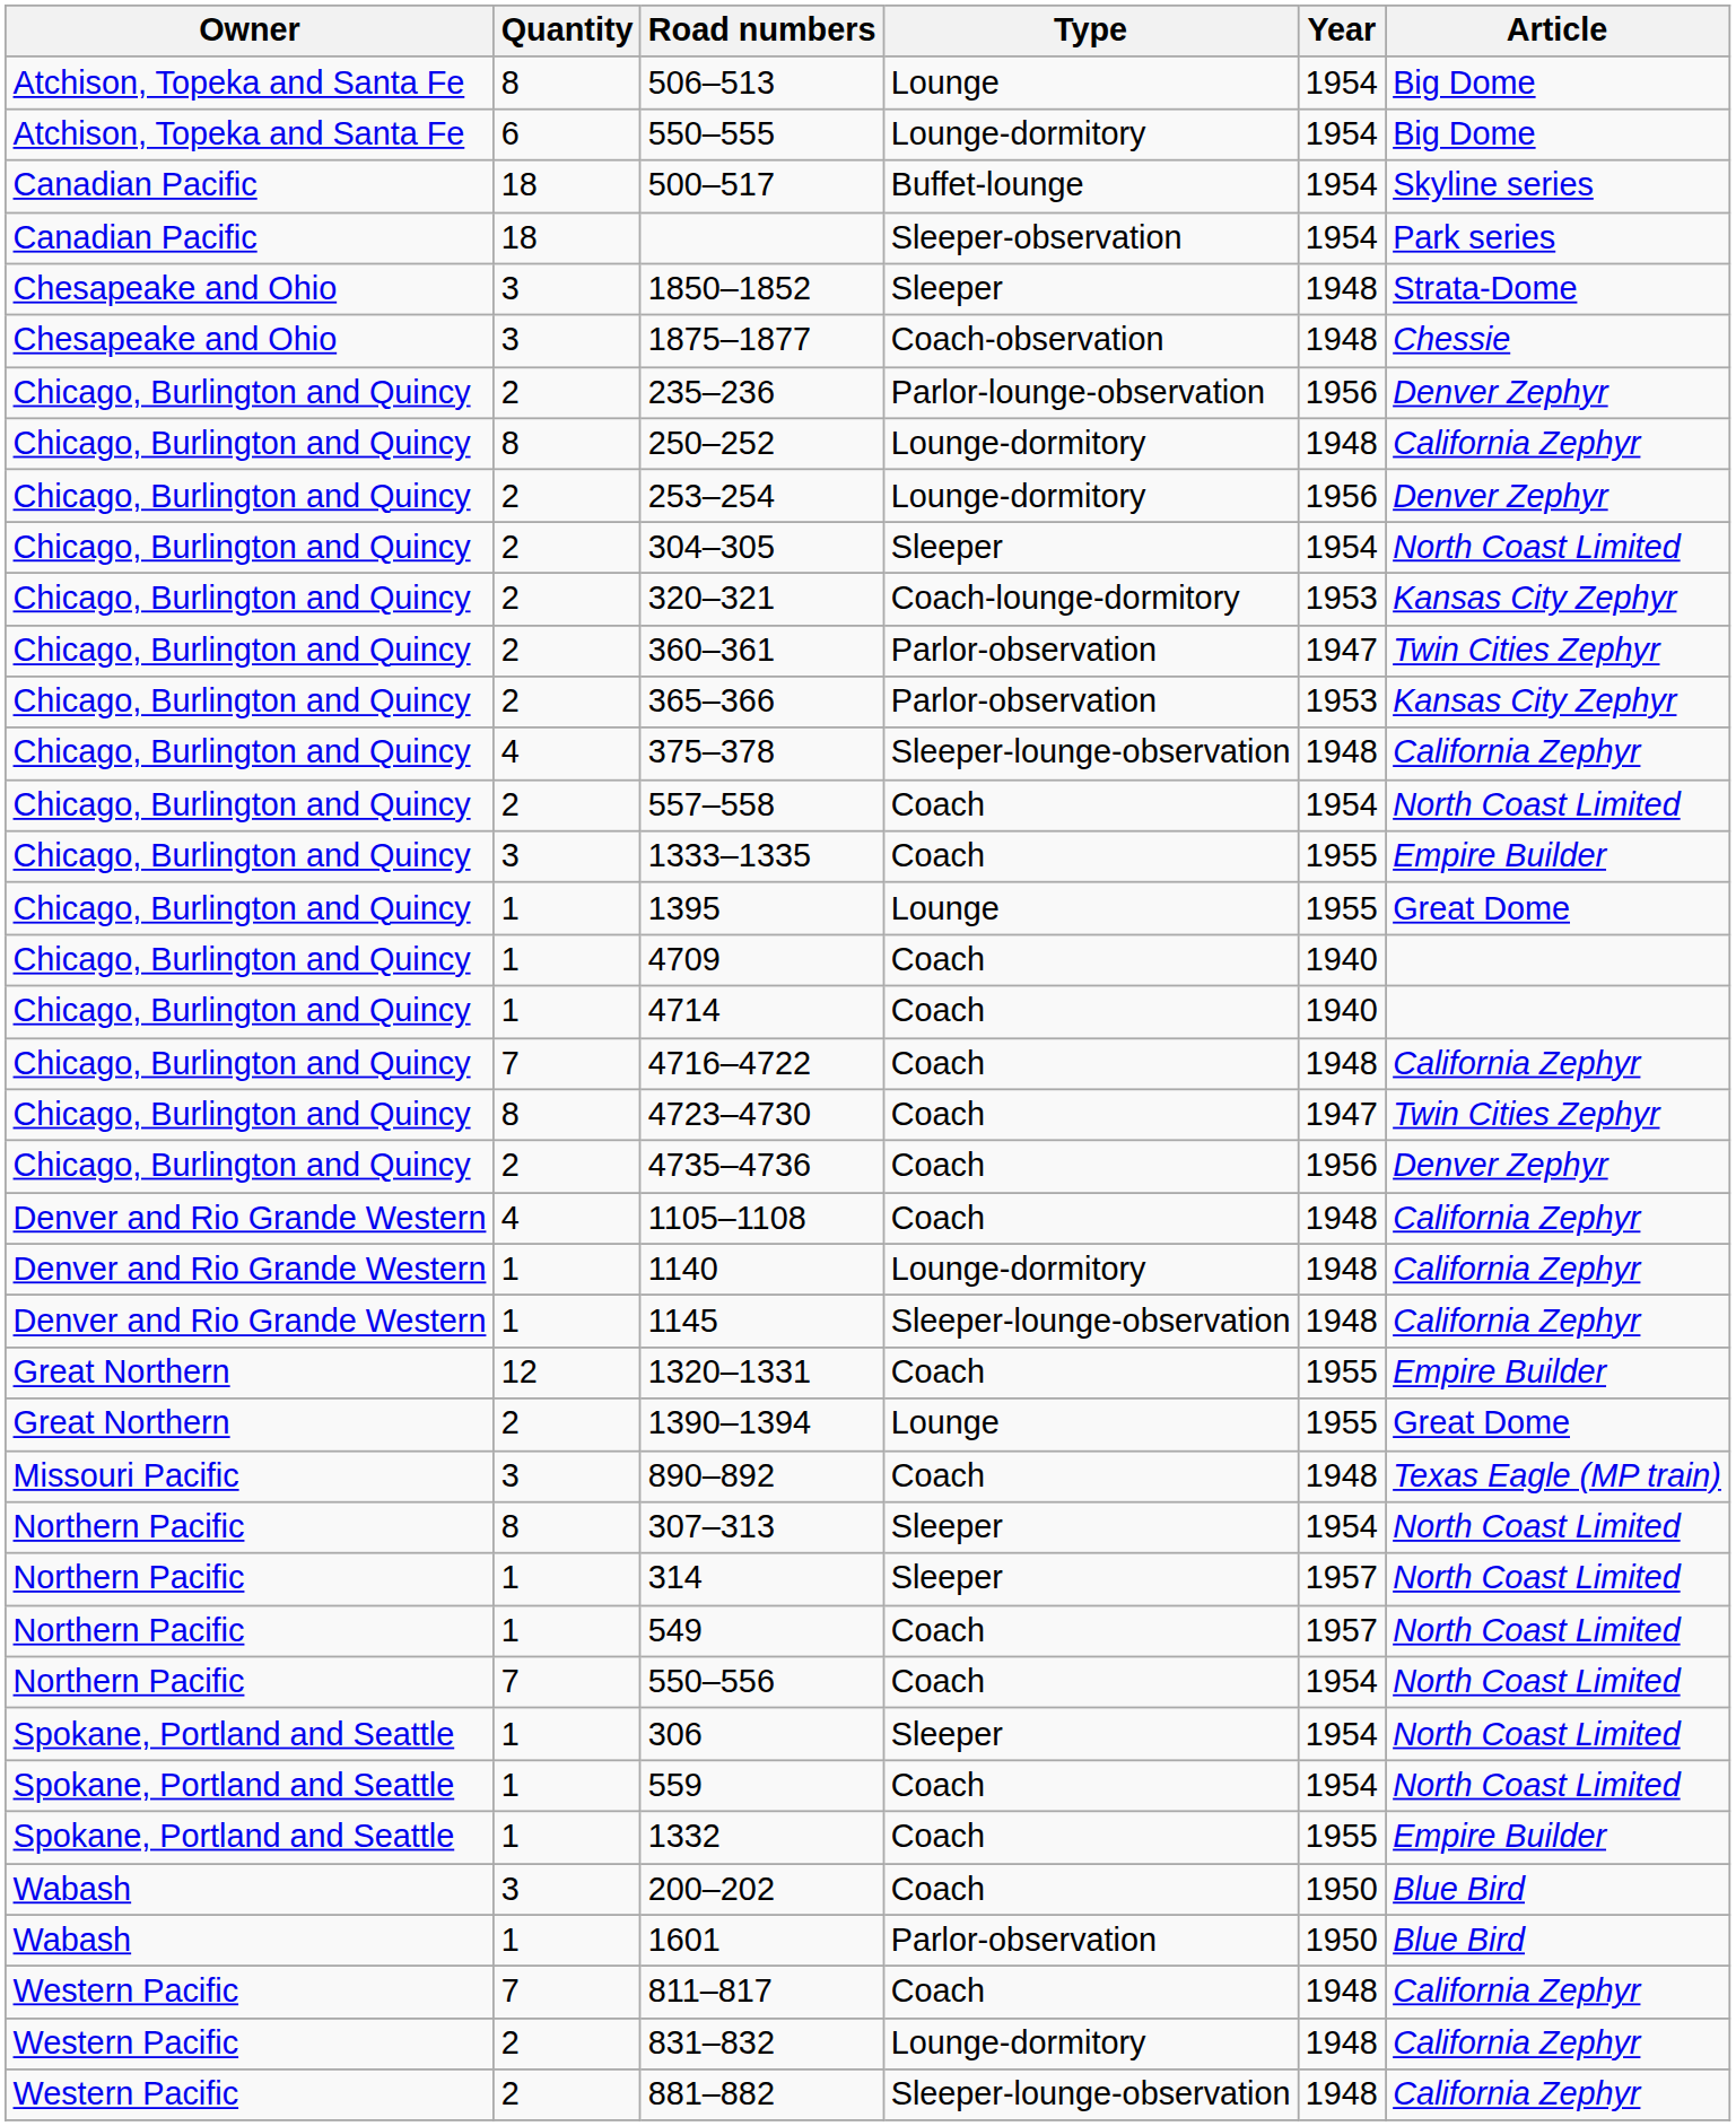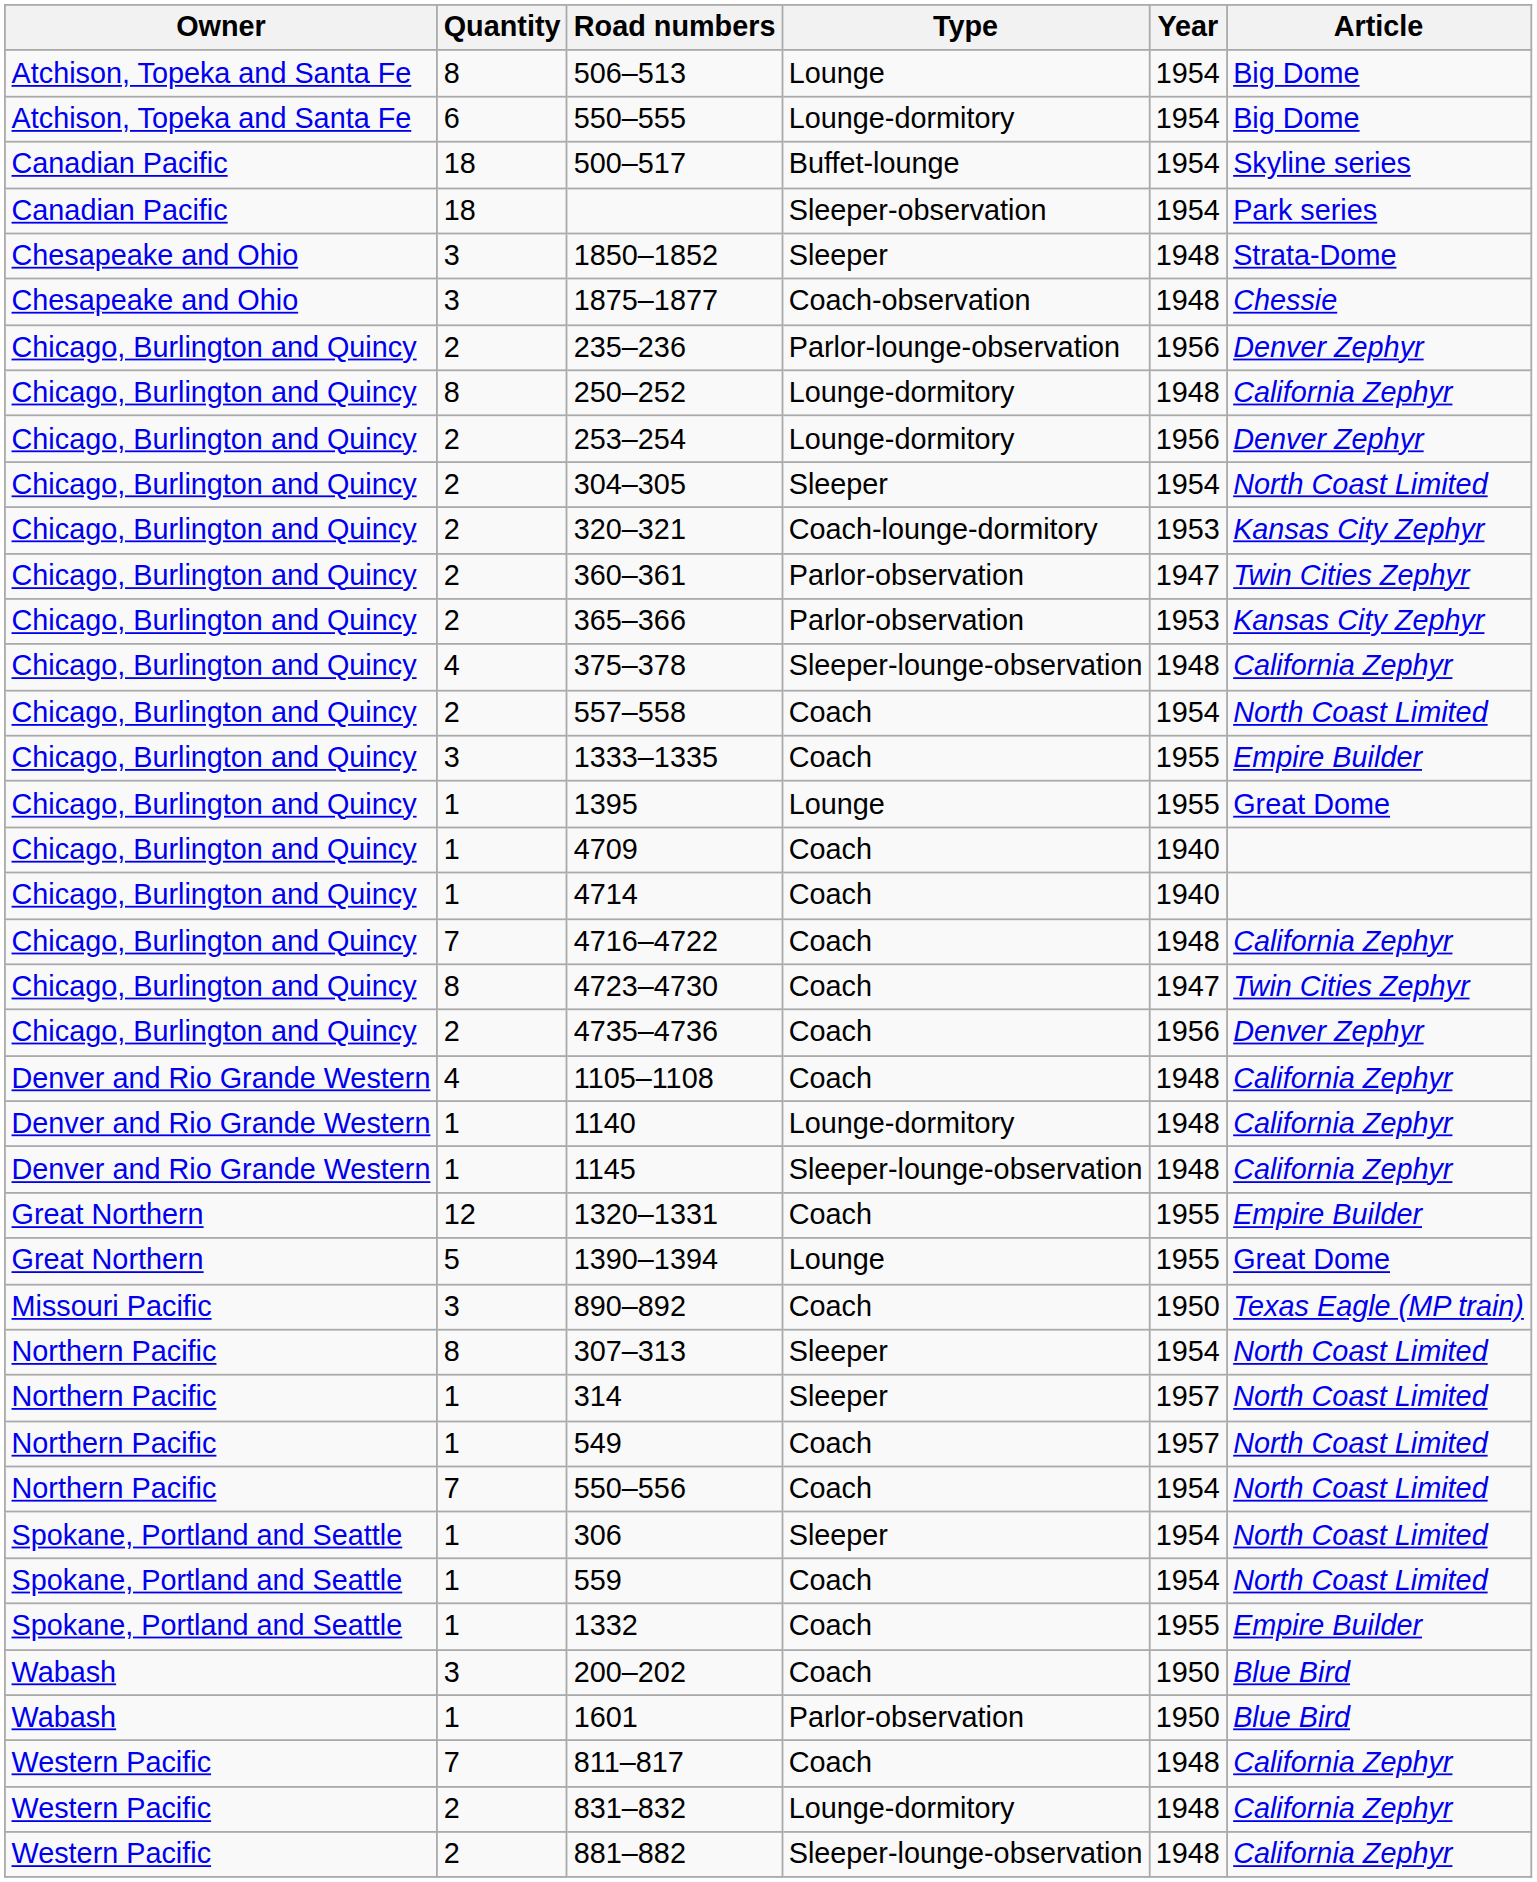 <table class="wikitable sortable">
 <tr>
 <th>Owner</th>
 <th>Quantity</th>
 <th>Road numbers</th>
 <th>Type</th>
 <th>Year</th>
 <th>Article</th>
 </tr>
 <tr>
 <td><a href='#'>Atchison, Topeka and Santa Fe</a></td>
 <td>8</td>
 <td>506–513</td>
 <td>Lounge</td>
 <td>1954</td>
 <td><a href='#'>Big Dome</a></td>
 </tr>
 <tr>
 <td><a href='#'>Atchison, Topeka and Santa Fe</a></td>
 <td>6</td>
 <td>550–555</td>
 <td>Lounge-dormitory</td>
 <td>1954</td>
 <td><a href='#'>Big Dome</a></td>
 </tr>
 <tr>
 <td><a href='#'>Canadian Pacific</a></td>
 <td>18</td>
 <td>500–517</td>
 <td>Buffet-lounge</td>
 <td>1954</td>
 <td><a href='#'>Skyline series</a></td>
 </tr>
 <tr>
 <td><a href='#'>Canadian Pacific</a></td>
 <td>18</td>
 <td></td>
 <td>Sleeper-observation</td>
 <td>1954</td>
 <td><a href='#'>Park series</a></td>
 </tr>
 <tr>
 <td><a href='#'>Chesapeake and Ohio</a></td>
 <td>3</td>
 <td>1850–1852</td>
 <td>Sleeper</td>
 <td>1948</td>
 <td><a href='#'>Strata-Dome</a></td>
 </tr>
 <tr>
 <td><a href='#'>Chesapeake and Ohio</a></td>
 <td>3</td>
 <td>1875–1877</td>
 <td>Coach-observation</td>
 <td>1948</td>
 <td><a href='#'><em>Chessie</em></a></td>
 </tr>
 <tr>
 <td><a href='#'>Chicago, Burlington and Quincy</a></td>
 <td>2</td>
 <td>235–236</td>
 <td>Parlor-lounge-observation</td>
 <td>1956</td>
 <td><em><a href='#'>Denver Zephyr</a></em></td>
 </tr>
 <tr>
 <td><a href='#'>Chicago, Burlington and Quincy</a></td>
 <td>8</td>
 <td>250–252</td>
 <td>Lounge-dormitory</td>
 <td>1948</td>
 <td><em><a href='#'>California Zephyr</a></em></td>
 </tr>
 <tr>
 <td><a href='#'>Chicago, Burlington and Quincy</a></td>
 <td>2</td>
 <td>253–254</td>
 <td>Lounge-dormitory</td>
 <td>1956</td>
 <td><em><a href='#'>Denver Zephyr</a></em></td>
 </tr>
 <tr>
 <td><a href='#'>Chicago, Burlington and Quincy</a></td>
 <td>2</td>
 <td>304–305</td>
 <td>Sleeper</td>
 <td>1954</td>
 <td><em><a href='#'>North Coast Limited</a></em></td>
 </tr>
 <tr>
 <td><a href='#'>Chicago, Burlington and Quincy</a></td>
 <td>2</td>
 <td>320–321</td>
 <td>Coach-lounge-dormitory</td>
 <td>1953</td>
 <td><em><a href='#'>Kansas City Zephyr</a></em></td>
 </tr>
 <tr>
 <td><a href='#'>Chicago, Burlington and Quincy</a></td>
 <td>2</td>
 <td>360–361</td>
 <td>Parlor-observation</td>
 <td>1947</td>
 <td><em><a href='#'>Twin Cities Zephyr</a></em></td>
 </tr>
 <tr>
 <td><a href='#'>Chicago, Burlington and Quincy</a></td>
 <td>2</td>
 <td>365–366</td>
 <td>Parlor-observation</td>
 <td>1953</td>
 <td><em><a href='#'>Kansas City Zephyr</a></em></td>
 </tr>
 <tr>
 <td><a href='#'>Chicago, Burlington and Quincy</a></td>
 <td>4</td>
 <td>375–378</td>
 <td>Sleeper-lounge-observation</td>
 <td>1948</td>
 <td><em><a href='#'>California Zephyr</a></em></td>
 </tr>
 <tr>
 <td><a href='#'>Chicago, Burlington and Quincy</a></td>
 <td>2</td>
 <td>557–558</td>
 <td>Coach</td>
 <td>1954</td>
 <td><em><a href='#'>North Coast Limited</a></em></td>
 </tr>
 <tr>
 <td><a href='#'>Chicago, Burlington and Quincy</a></td>
 <td>3</td>
 <td>1333–1335</td>
 <td>Coach</td>
 <td>1955</td>
 <td><em><a href='#'>Empire Builder</a></em></td>
 </tr>
 <tr>
 <td><a href='#'>Chicago, Burlington and Quincy</a></td>
 <td>1</td>
 <td>1395</td>
 <td>Lounge</td>
 <td>1955</td>
 <td><a href='#'>Great Dome</a></td>
 </tr>
 <tr>
 <td><a href='#'>Chicago, Burlington and Quincy</a></td>
 <td>1</td>
 <td>4709</td>
 <td>Coach</td>
 <td>1940</td>
 <td></td>
 </tr>
 <tr>
 <td><a href='#'>Chicago, Burlington and Quincy</a></td>
 <td>1</td>
 <td>4714</td>
 <td>Coach</td>
 <td>1940</td>
 <td></td>
 </tr>
 <tr>
 <td><a href='#'>Chicago, Burlington and Quincy</a></td>
 <td>7</td>
 <td>4716–4722</td>
 <td>Coach</td>
 <td>1948</td>
 <td><em><a href='#'>California Zephyr</a></em></td>
 </tr>
 <tr>
 <td><a href='#'>Chicago, Burlington and Quincy</a></td>
 <td>8</td>
 <td>4723–4730</td>
 <td>Coach</td>
 <td>1947</td>
 <td><em><a href='#'>Twin Cities Zephyr</a></em></td>
 </tr>
 <tr>
 <td><a href='#'>Chicago, Burlington and Quincy</a></td>
 <td>2</td>
 <td>4735–4736</td>
 <td>Coach</td>
 <td>1956</td>
 <td><em><a href='#'>Denver Zephyr</a></em></td>
 </tr>
 <tr>
 <td><a href='#'>Denver and Rio Grande Western</a></td>
 <td>4</td>
 <td>1105–1108</td>
 <td>Coach</td>
 <td>1948</td>
 <td><em><a href='#'>California Zephyr</a></em></td>
 </tr>
 <tr>
 <td><a href='#'>Denver and Rio Grande Western</a></td>
 <td>1</td>
 <td>1140</td>
 <td>Lounge-dormitory</td>
 <td>1948</td>
 <td><em><a href='#'>California Zephyr</a></em></td>
 </tr>
 <tr>
 <td><a href='#'>Denver and Rio Grande Western</a></td>
 <td>1</td>
 <td>1145</td>
 <td>Sleeper-lounge-observation</td>
 <td>1948</td>
 <td><em><a href='#'>California Zephyr</a></em></td>
 </tr>
 <tr>
 <td><a href='#'>Great Northern</a></td>
 <td>12</td>
 <td>1320–1331</td>
 <td>Coach</td>
 <td>1955</td>
 <td><em><a href='#'>Empire Builder</a></em></td>
 </tr>
 <tr>
 <td><a href='#'>Great Northern</a></td>
-<td>2</td>
+<td>5</td>
 <td>1390–1394</td>
 <td>Lounge</td>
 <td>1955</td>
 <td><a href='#'>Great Dome</a></td>
 </tr>
 <tr>
 <td><a href='#'>Missouri Pacific</a></td>
 <td>3</td>
 <td>890–892</td>
 <td>Coach</td>
-<td>1948</td>
+<td>1950</td>
 <td><em><a href='#'>Texas Eagle (MP train)</a></em></td>
 </tr>
 <tr>
 <td><a href='#'>Northern Pacific</a></td>
 <td>8</td>
 <td>307–313</td>
 <td>Sleeper</td>
 <td>1954</td>
 <td><em><a href='#'>North Coast Limited</a></em></td>
 </tr>
 <tr>
 <td><a href='#'>Northern Pacific</a></td>
 <td>1</td>
 <td>314</td>
 <td>Sleeper</td>
 <td>1957</td>
 <td><em><a href='#'>North Coast Limited</a></em></td>
 </tr>
 <tr>
 <td><a href='#'>Northern Pacific</a></td>
 <td>1</td>
 <td>549</td>
 <td>Coach</td>
 <td>1957</td>
 <td><em><a href='#'>North Coast Limited</a></em></td>
 </tr>
 <tr>
 <td><a href='#'>Northern Pacific</a></td>
 <td>7</td>
 <td>550–556</td>
 <td>Coach</td>
 <td>1954</td>
 <td><em><a href='#'>North Coast Limited</a></em></td>
 </tr>
 <tr>
 <td><a href='#'>Spokane, Portland and Seattle</a></td>
 <td>1</td>
 <td>306</td>
 <td>Sleeper</td>
 <td>1954</td>
 <td><em><a href='#'>North Coast Limited</a></em></td>
 </tr>
 <tr>
 <td><a href='#'>Spokane, Portland and Seattle</a></td>
 <td>1</td>
 <td>559</td>
 <td>Coach</td>
 <td>1954</td>
 <td><em><a href='#'>North Coast Limited</a></em></td>
 </tr>
 <tr>
 <td><a href='#'>Spokane, Portland and Seattle</a></td>
 <td>1</td>
 <td>1332</td>
 <td>Coach</td>
 <td>1955</td>
 <td><em><a href='#'>Empire Builder</a></em></td>
 </tr>
 <tr>
 <td><a href='#'>Wabash</a></td>
 <td>3</td>
 <td>200–202</td>
 <td>Coach</td>
 <td>1950</td>
 <td><em><a href='#'>Blue Bird</a></em></td>
 </tr>
 <tr>
 <td><a href='#'>Wabash</a></td>
 <td>1</td>
 <td>1601</td>
 <td>Parlor-observation</td>
 <td>1950</td>
 <td><em><a href='#'>Blue Bird</a></em></td>
 </tr>
 <tr>
 <td><a href='#'>Western Pacific</a></td>
 <td>7</td>
 <td>811–817</td>
 <td>Coach</td>
 <td>1948</td>
 <td><em><a href='#'>California Zephyr</a></em></td>
 </tr>
 <tr>
 <td><a href='#'>Western Pacific</a></td>
 <td>2</td>
 <td>831–832</td>
 <td>Lounge-dormitory</td>
 <td>1948</td>
 <td><em><a href='#'>California Zephyr</a></em></td>
 </tr>
 <tr>
 <td><a href='#'>Western Pacific</a></td>
 <td>2</td>
 <td>881–882</td>
 <td>Sleeper-lounge-observation</td>
 <td>1948</td>
 <td><em><a href='#'>California Zephyr</a></em></td>
 </tr>
 </table>
